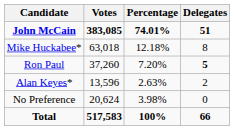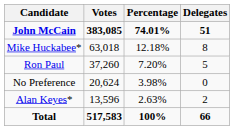 <table class="wikitable" style="text-align:center;">
 <tr>
 <th>Candidate</th>
 <th>Votes</th>
 <th>Percentage</th>
 <th>Delegates</th>
 </tr>
 <tr>
 <td><strong><a href='#'>John McCain</a></strong></td>
 <td><strong>383,085</strong></td>
 <td><strong>74.01%</strong></td>
 <td><strong>51</strong></td>
 </tr>
 <tr>
 <td><a href='#'>Mike Huckabee</a>*</td>
 <td>63,018</td>
 <td>12.18%</td>
 <td>8</td>
 </tr>
 <tr>
 <td><a href='#'>Ron Paul</a></td>
 <td>37,260</td>
 <td>7.20%</td>
-<td><strong>5</strong></td>
+<td>5</td>
+</tr>
+<tr>
+<td>No Preference</td>
+<td>20,624</td>
+<td>3.98%</td>
+<td>0</td>
 </tr>
 <tr>
 <td><a href='#'>Alan Keyes</a>*</td>
 <td>13,596</td>
 <td>2.63%</td>
 <td>2</td>
 </tr>
 <tr>
-<td>No Preference</td>
-<td>20,624</td>
-<td>3.98%</td>
-<td>0</td>
-</tr>
-<tr>
 <td><strong>Total</strong></td>
 <td><strong>517,583</strong></td>
 <td><strong>100%</strong></td>
 <td><strong>66</strong></td>
 </tr>
 </table>
